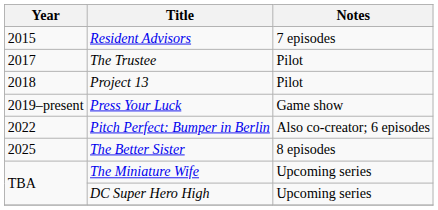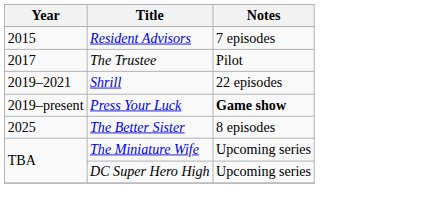 <table class="wikitable sortable">
 <tr>
 <th>Year</th>
 <th>Title</th>
 <th class="unsortable">Notes</th>
 </tr>
 <tr>
 <td>2015</td>
 <td><em><a href='#'>Resident Advisors</a></em></td>
 <td>7 episodes</td>
 </tr>
 <tr>
 <td>2017</td>
 <td><em>The Trustee</em></td>
 <td>Pilot</td>
 </tr>
 <tr>
-<td>2018</td>
-<td><em>Project 13</em></td>
-<td>Pilot</td>
+<td>2019–2021</td>
+<td><em><a href='#'>Shrill</a></em></td>
+<td>22 episodes</td>
 </tr>
 <tr>
 <td>2019–present</td>
 <td><em><a href='#'>Press Your Luck</a></em></td>
-<td>Game show</td>
-</tr>
-<tr>
-<td>2022</td>
-<td><em><a href='#'>Pitch Perfect: Bumper in Berlin</a></em></td>
-<td>Also co-creator; 6 episodes</td>
+<td><strong>Game show</strong></td>
 </tr>
 <tr>
 <td>2025</td>
 <td><em><a href='#'>The Better Sister</a></em></td>
 <td>8 episodes</td>
 </tr>
 <tr>
 <td rowspan="2">TBA</td>
 <td><em><a href='#'>The Miniature Wife</a></em></td>
 <td>Upcoming series</td>
 </tr>
 <tr>
 <td><em>DC Super Hero High</em></td>
 <td>Upcoming series</td>
 </tr>
 <tr>
 </tr>
 </table>
